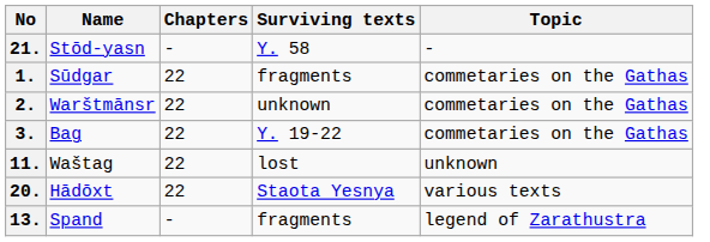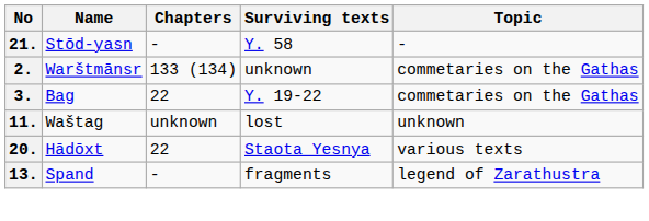 <table class=wikitable>
 <tr>
 <th scope=col>No</th>
 <th scope=col>Name</th>
 <th scope=col>Chapters</th>
 <th scope="col">Surviving texts</th>
 <th scope=col>Topic</th>
 </tr>
 <tr>
 <th scope=row>21.</th>
 <td><a href='#'>Stōd-yasn</a></td>
 <td>-</td>
 <td><a href='#'>Y.</a> 58</td>
 <td>-</td>
 </tr>
 <tr>
-<th scope=row>1.</th>
-<td><a href='#'>Sūdgar</a></td>
-<td>22</td>
-<td>fragments</td>
-<td>commetaries on the <a href='#'>Gathas</a></td>
-</tr>
-<tr>
 <th scope=row>2.</th>
 <td><a href='#'>Warštmānsr</a></td>
-<td>22</td>
+<td>133 (134)</td>
 <td>unknown</td>
 <td>commetaries on the <a href='#'>Gathas</a></td>
 </tr>
 <tr>
 <th scope=row>3.</th>
 <td><a href='#'>Bag</a></td>
 <td>22</td>
 <td><a href='#'>Y.</a> 19-22</td>
 <td>commetaries on the <a href='#'>Gathas</a></td>
 </tr>
 <tr>
 <th scope=row>11.</th>
 <td>Waštag</td>
-<td>22</td>
+<td>unknown</td>
 <td>lost</td>
 <td>unknown</td>
 </tr>
 <tr>
 <th scope=row>20.</th>
 <td><a href='#'>Hādōxt</a></td>
 <td>22</td>
 <td><a href='#'>Staota Yesnya</a></td>
 <td>various texts</td>
 </tr>
 <tr>
 <th scope=row>13.</th>
 <td><a href='#'>Spand</a></td>
 <td>-</td>
 <td>fragments</td>
 <td>legend of <a href='#'>Zarathustra</a></td>
 </tr>
 </table>
